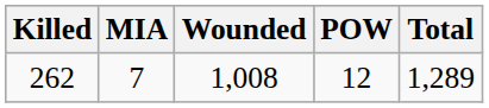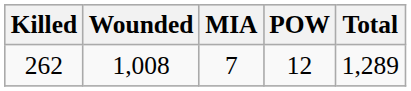 <table class="wikitable" style="text-align:center">
 <tr>
 <th>Killed</th>
+<th>Wounded</th>
 <th>MIA</th>
-<th>Wounded</th>
 <th>POW</th>
 <th>Total</th>
 </tr>
 <tr>
 <td>262</td>
+<td>1,008</td>
 <td>7</td>
-<td>1,008</td>
 <td>12</td>
 <td>1,289</td>
 </tr>
 </table>
